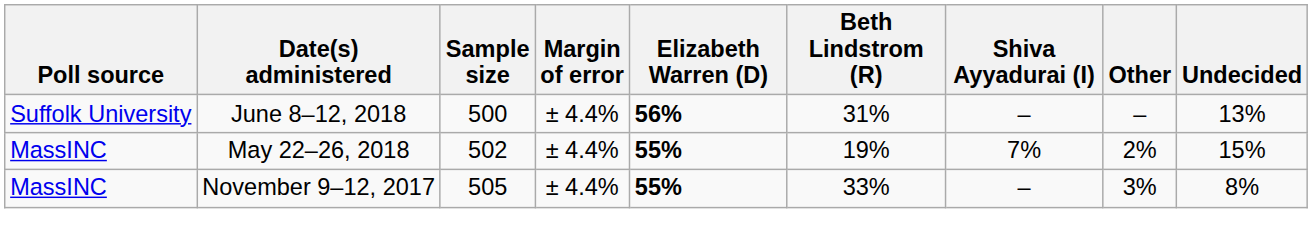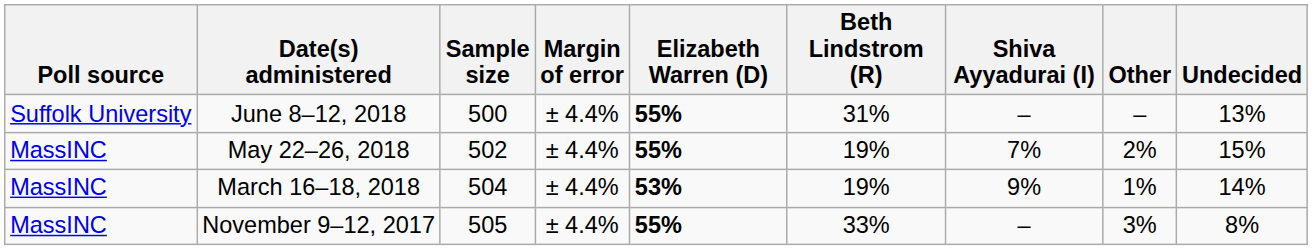 <table class="wikitable">
 <tr valign=bottom>
 <th>Poll source</th>
 <th>Date(s)<br>administered</th>
 <th>Sample<br>size</th>
 <th>Margin<br>of error</th>
 <th style="width:100px;">Elizabeth<br>Warren (D)</th>
 <th style="width:100px;">Beth<br>Lindstrom (R)</th>
 <th style="width:100px;">Shiva<br>Ayyadurai (I)</th>
 <th>Other</th>
 <th>Undecided</th>
 </tr>
 <tr>
 <td><a href='#'>Suffolk University</a></td>
 <td align=center>June 8–12, 2018</td>
 <td align=center>500</td>
 <td align=center>± 4.4%</td>
-<td><strong>56%</strong></td>
+<td><strong>55%</strong></td>
 <td align=center>31%</td>
 <td align=center>–</td>
 <td align=center>–</td>
 <td align=center>13%</td>
 </tr>
 <tr>
 <td><a href='#'>MassINC</a></td>
 <td align=center>May 22–26, 2018</td>
 <td align=center>502</td>
 <td align=center>± 4.4%</td>
 <td><strong>55%</strong></td>
 <td align=center>19%</td>
 <td align=center>7%</td>
 <td align=center>2%</td>
 <td align=center>15%</td>
 </tr>
 <tr>
 <td><a href='#'>MassINC</a></td>
+<td align=center>March 16–18, 2018</td>
+<td align=center>504</td>
+<td align=center>± 4.4%</td>
+<td><strong>53%</strong></td>
+<td align=center>19%</td>
+<td align=center>9%</td>
+<td align=center>1%</td>
+<td align=center>14%</td>
+</tr>
+<tr>
+<td><a href='#'>MassINC</a></td>
 <td align=center>November 9–12, 2017</td>
 <td align=center>505</td>
 <td align=center>± 4.4%</td>
 <td><strong>55%</strong></td>
 <td align=center>33%</td>
 <td align=center>–</td>
 <td align=center>3%</td>
 <td align=center>8%</td>
 </tr>
 </table>
